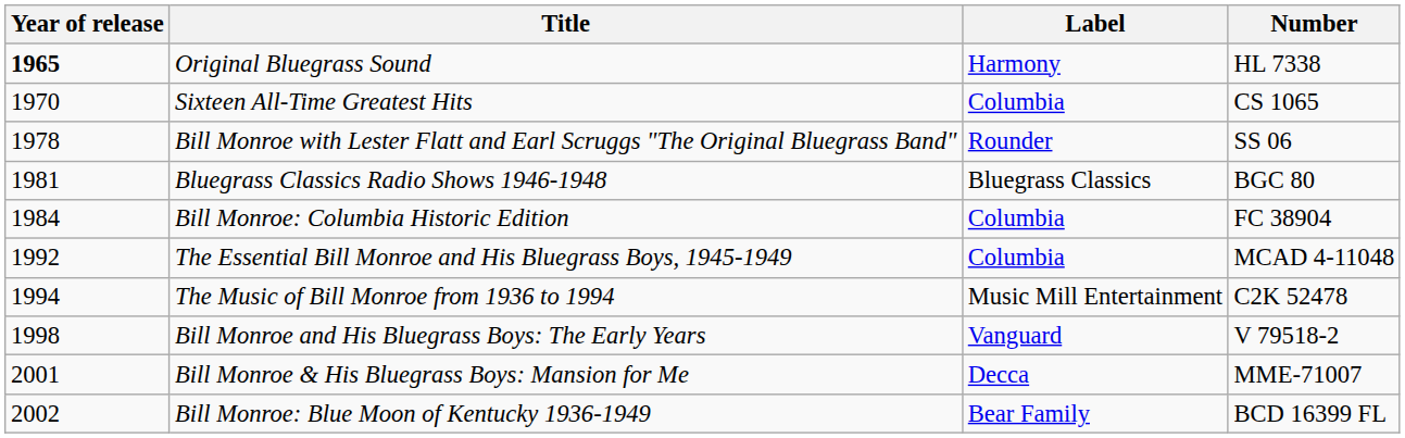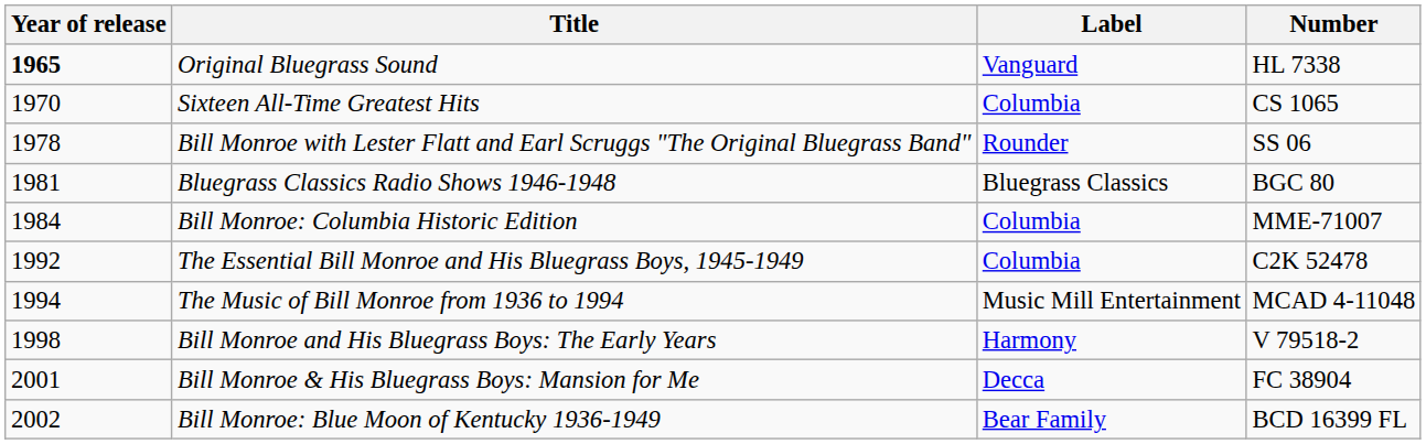 <table class="wikitable">
 <tr>
 <th>Year of release</th>
 <th>Title</th>
 <th>Label</th>
 <th>Number</th>
 </tr>
 <tr>
 <td><strong>1965</strong></td>
 <td><em>Original Bluegrass Sound</em></td>
-<td><a href='#'>Harmony</a></td>
+<td><a href='#'>Vanguard</a></td>
 <td>HL 7338</td>
 </tr>
 <tr>
 <td>1970</td>
 <td><em>Sixteen All-Time Greatest Hits</em></td>
 <td><a href='#'>Columbia</a></td>
 <td>CS 1065</td>
 </tr>
 <tr>
 <td>1978</td>
 <td><em>Bill Monroe with Lester Flatt and Earl Scruggs "The Original Bluegrass Band"</em></td>
 <td><a href='#'>Rounder</a></td>
 <td>SS 06</td>
 </tr>
 <tr>
 <td>1981</td>
 <td><em>Bluegrass Classics Radio Shows 1946-1948</em></td>
 <td>Bluegrass Classics</td>
 <td>BGC 80</td>
 </tr>
 <tr>
 <td>1984</td>
 <td><em>Bill Monroe: Columbia Historic Edition</em></td>
 <td><a href='#'>Columbia</a></td>
-<td>FC 38904</td>
+<td>MME-71007</td>
 </tr>
 <tr>
 <td>1992</td>
 <td><em>The Essential Bill Monroe and His Bluegrass Boys, 1945-1949</em></td>
 <td><a href='#'>Columbia</a></td>
-<td>MCAD 4-11048</td>
+<td>C2K 52478</td>
 </tr>
 <tr>
 <td>1994</td>
 <td><em>The Music of Bill Monroe from 1936 to 1994</em></td>
 <td>Music Mill Entertainment</td>
-<td>C2K 52478</td>
+<td>MCAD 4-11048</td>
 </tr>
 <tr>
 <td>1998</td>
 <td><em>Bill Monroe and His Bluegrass Boys: The Early Years</em></td>
-<td><a href='#'>Vanguard</a></td>
+<td><a href='#'>Harmony</a></td>
 <td>V 79518-2</td>
 </tr>
 <tr>
 <td>2001</td>
 <td><em>Bill Monroe & His Bluegrass Boys: Mansion for Me</em></td>
 <td><a href='#'>Decca</a></td>
-<td>MME-71007</td>
+<td>FC 38904</td>
 </tr>
 <tr>
 <td>2002</td>
 <td><em>Bill Monroe: Blue Moon of Kentucky 1936-1949</em></td>
 <td><a href='#'>Bear Family</a></td>
 <td>BCD 16399 FL</td>
 </tr>
 </table>
